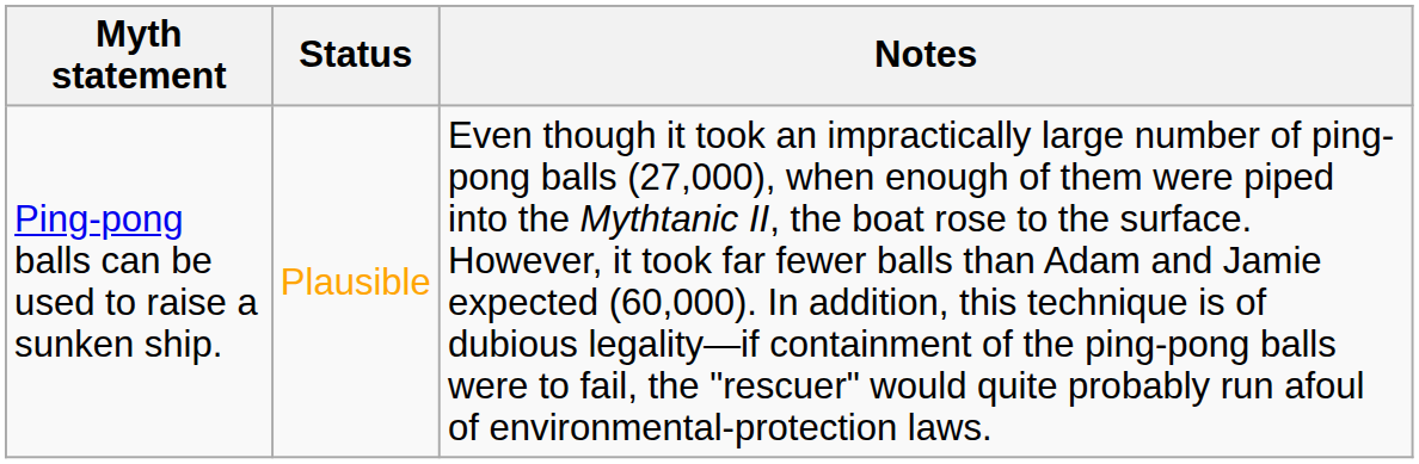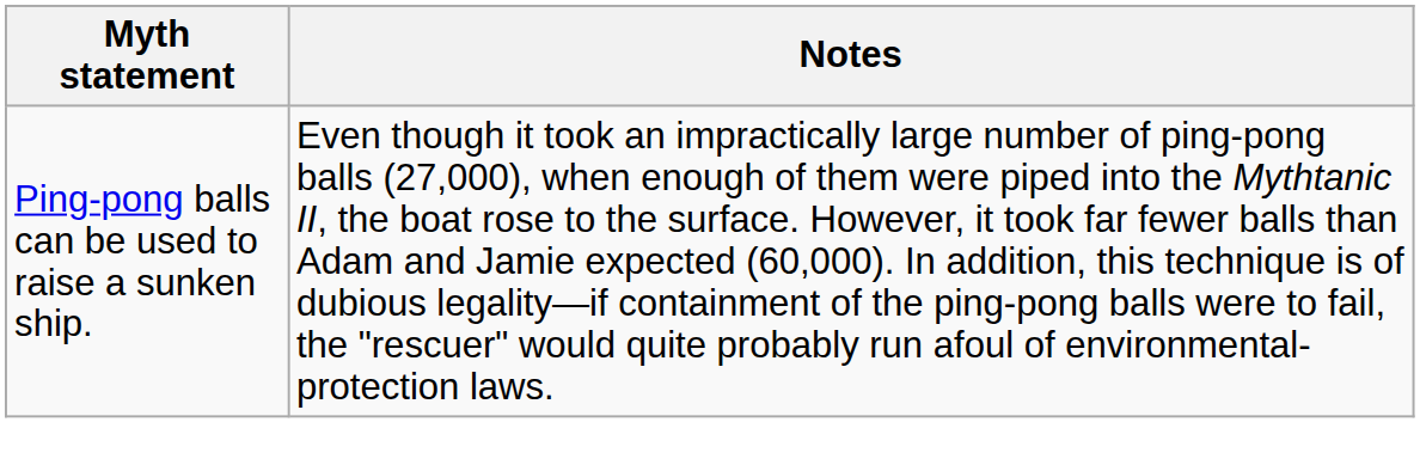 <table class="wikitable plainrowheaders">
 <tr>
 <th>Myth statement</th>
-<th>Status</th>
 <th>Notes</th>
 </tr>
 <tr>
 <td><a href='#'>Ping-pong</a> balls can be used to raise a sunken ship.</td>
-<td style="color:orange">Plausible</td>
 <td>Even though it took an impractically large number of ping-pong balls (27,000), when enough of them were piped into the <em>Mythtanic II</em>, the boat rose to the surface. However, it took far fewer balls than Adam and Jamie expected (60,000). In addition, this technique is of dubious legality—if containment of the ping-pong balls were to fail, the "rescuer" would quite probably run afoul of environmental-protection laws.</td>
 </tr>
 </table>
